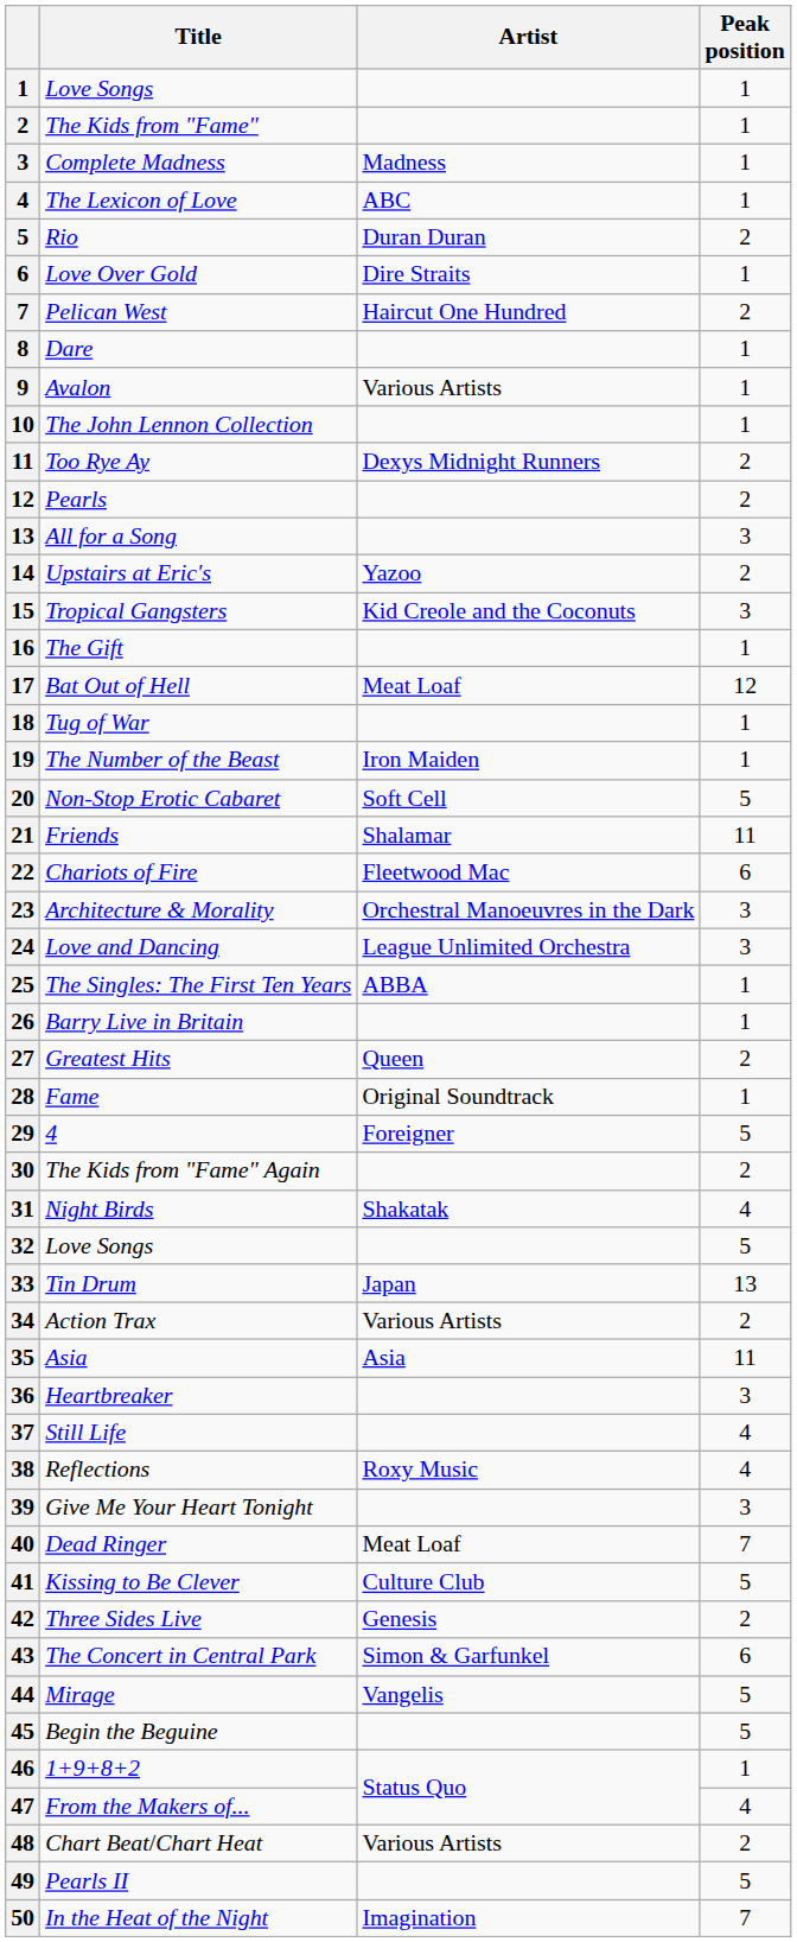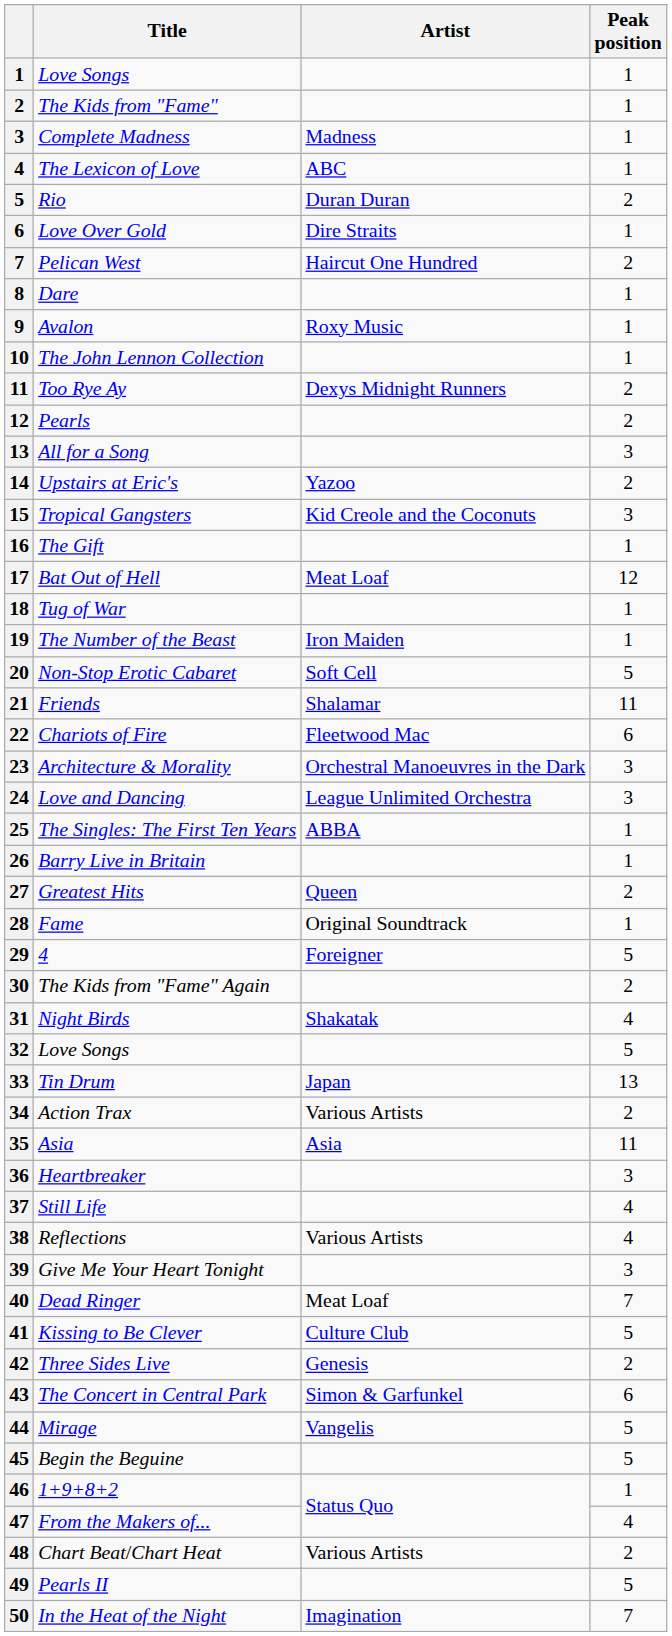 <table class="wikitable sortable plainrowheaders">
 <tr>
 <th scope=col></th>
 <th scope=col>Title</th>
 <th scope=col>Artist</th>
 <th scope=col>Peak<br>position</th>
 </tr>
 <tr>
 <th scope=row style="text-align:center;">1</th>
 <td><em><a href='#'>Love Songs</a></em></td>
 <td></td>
 <td align="center">1</td>
 </tr>
 <tr>
 <th scope=row style="text-align:center;">2</th>
 <td><em><a href='#'>The Kids from "Fame"</a></em></td>
 <td></td>
 <td align="center">1</td>
 </tr>
 <tr>
 <th scope=row style="text-align:center;">3</th>
 <td><em><a href='#'>Complete Madness</a></em></td>
 <td><a href='#'>Madness</a></td>
 <td align="center">1</td>
 </tr>
 <tr>
 <th scope=row style="text-align:center;">4</th>
 <td><em><a href='#'>The Lexicon of Love</a></em></td>
 <td><a href='#'>ABC</a></td>
 <td align="center">1</td>
 </tr>
 <tr>
 <th scope=row style="text-align:center;">5</th>
 <td><em><a href='#'>Rio</a></em></td>
 <td><a href='#'>Duran Duran</a></td>
 <td align="center">2</td>
 </tr>
 <tr>
 <th scope=row style="text-align:center;">6</th>
 <td><em><a href='#'>Love Over Gold</a></em></td>
 <td><a href='#'>Dire Straits</a></td>
 <td align="center">1</td>
 </tr>
 <tr>
 <th scope=row style="text-align:center;">7</th>
 <td><em><a href='#'>Pelican West</a></em></td>
 <td><a href='#'>Haircut One Hundred</a></td>
 <td align="center">2</td>
 </tr>
 <tr>
 <th scope=row style="text-align:center;">8</th>
 <td><em><a href='#'>Dare</a></em></td>
 <td></td>
 <td align="center">1</td>
 </tr>
 <tr>
 <th scope=row style="text-align:center;">9</th>
 <td><em><a href='#'>Avalon</a></em></td>
-<td>Various Artists</td>
+<td><a href='#'>Roxy Music</a></td>
 <td align="center">1</td>
 </tr>
 <tr>
 <th scope=row style="text-align:center;">10</th>
 <td><em><a href='#'>The John Lennon Collection</a></em></td>
 <td></td>
 <td align="center">1</td>
 </tr>
 <tr>
 <th scope=row style="text-align:center;">11</th>
 <td><em><a href='#'>Too Rye Ay</a></em></td>
 <td><a href='#'>Dexys Midnight Runners</a></td>
 <td align="center">2</td>
 </tr>
 <tr>
 <th scope=row style="text-align:center;">12</th>
 <td><em><a href='#'>Pearls</a></em></td>
 <td></td>
 <td align="center">2</td>
 </tr>
 <tr>
 <th scope=row style="text-align:center;">13</th>
 <td><em><a href='#'>All for a Song</a></em></td>
 <td></td>
 <td align="center">3</td>
 </tr>
 <tr>
 <th scope=row style="text-align:center;">14</th>
 <td><em><a href='#'>Upstairs at Eric's</a></em></td>
 <td><a href='#'>Yazoo</a></td>
 <td align="center">2</td>
 </tr>
 <tr>
 <th scope=row style="text-align:center;">15</th>
 <td><em><a href='#'>Tropical Gangsters</a></em></td>
 <td><a href='#'>Kid Creole and the Coconuts</a></td>
 <td align="center">3</td>
 </tr>
 <tr>
 <th scope=row style="text-align:center;">16</th>
 <td><em><a href='#'>The Gift</a></em></td>
 <td></td>
 <td align="center">1</td>
 </tr>
 <tr>
 <th scope=row style="text-align:center;">17</th>
 <td><em><a href='#'>Bat Out of Hell</a></em></td>
 <td><a href='#'>Meat Loaf</a></td>
 <td align="center">12</td>
 </tr>
 <tr>
 <th scope=row style="text-align:center;">18</th>
 <td><em><a href='#'>Tug of War</a></em></td>
 <td></td>
 <td align="center">1</td>
 </tr>
 <tr>
 <th scope=row style="text-align:center;">19</th>
 <td><em><a href='#'>The Number of the Beast</a></em></td>
 <td><a href='#'>Iron Maiden</a></td>
 <td align="center">1</td>
 </tr>
 <tr>
 <th scope=row style="text-align:center;">20</th>
 <td><em><a href='#'>Non-Stop Erotic Cabaret</a></em></td>
 <td><a href='#'>Soft Cell</a></td>
 <td align="center">5</td>
 </tr>
 <tr>
 <th scope=row style="text-align:center;">21</th>
 <td><em><a href='#'>Friends</a></em></td>
 <td><a href='#'>Shalamar</a></td>
 <td align="center">11</td>
 </tr>
 <tr>
 <th scope=row style="text-align:center;">22</th>
 <td><em><a href='#'>Chariots of Fire</a></em></td>
 <td><a href='#'>Fleetwood Mac</a></td>
 <td align="center">6</td>
 </tr>
 <tr>
 <th scope=row style="text-align:center;">23</th>
 <td><em><a href='#'>Architecture & Morality</a></em></td>
 <td><a href='#'>Orchestral Manoeuvres in the Dark</a></td>
 <td align="center">3</td>
 </tr>
 <tr>
 <th scope=row style="text-align:center;">24</th>
 <td><em><a href='#'>Love and Dancing</a></em></td>
 <td><a href='#'>League Unlimited Orchestra</a></td>
 <td align="center">3</td>
 </tr>
 <tr>
 <th scope=row style="text-align:center;">25</th>
 <td><em><a href='#'>The Singles: The First Ten Years</a></em></td>
 <td><a href='#'>ABBA</a></td>
 <td align="center">1</td>
 </tr>
 <tr>
 <th scope=row style="text-align:center;">26</th>
 <td><em><a href='#'>Barry Live in Britain</a></em></td>
 <td></td>
 <td align="center">1</td>
 </tr>
 <tr>
 <th scope=row style="text-align:center;">27</th>
 <td><em><a href='#'>Greatest Hits</a></em></td>
 <td><a href='#'>Queen</a></td>
 <td align="center">2</td>
 </tr>
 <tr>
 <th scope=row style="text-align:center;">28</th>
 <td><em><a href='#'>Fame</a></em></td>
 <td>Original Soundtrack</td>
 <td align="center">1</td>
 </tr>
 <tr>
 <th scope=row style="text-align:center;">29</th>
 <td><em><a href='#'>4</a></em></td>
 <td><a href='#'>Foreigner</a></td>
 <td align="center">5</td>
 </tr>
 <tr>
 <th scope=row style="text-align:center;">30</th>
 <td><em>The Kids from "Fame" Again</em></td>
 <td></td>
 <td align="center">2</td>
 </tr>
 <tr>
 <th scope=row style="text-align:center;">31</th>
 <td><em><a href='#'>Night Birds</a></em></td>
 <td><a href='#'>Shakatak</a></td>
 <td align="center">4</td>
 </tr>
 <tr>
 <th scope=row style="text-align:center;">32</th>
 <td><em>Love Songs</em></td>
 <td></td>
 <td align="center">5</td>
 </tr>
 <tr>
 <th scope=row style="text-align:center;">33</th>
 <td><em><a href='#'>Tin Drum</a></em></td>
 <td><a href='#'>Japan</a></td>
 <td align="center">13</td>
 </tr>
 <tr>
 <th scope=row style="text-align:center;">34</th>
 <td><em>Action Trax</em></td>
 <td>Various Artists</td>
 <td align="center">2</td>
 </tr>
 <tr>
 <th scope=row style="text-align:center;">35</th>
 <td><em><a href='#'>Asia</a></em></td>
 <td><a href='#'>Asia</a></td>
 <td align="center">11</td>
 </tr>
 <tr>
 <th scope=row style="text-align:center;">36</th>
 <td><em><a href='#'>Heartbreaker</a></em></td>
 <td></td>
 <td align="center">3</td>
 </tr>
 <tr>
 <th scope=row style="text-align:center;">37</th>
 <td><em><a href='#'>Still Life</a></em></td>
 <td></td>
 <td align="center">4</td>
 </tr>
 <tr>
 <th scope=row style="text-align:center;">38</th>
 <td><em>Reflections</em></td>
-<td><a href='#'>Roxy Music</a></td>
+<td>Various Artists</td>
 <td align="center">4</td>
 </tr>
 <tr>
 <th scope=row style="text-align:center;">39</th>
 <td><em>Give Me Your Heart Tonight</em></td>
 <td></td>
 <td align="center">3</td>
 </tr>
 <tr>
 <th scope=row style="text-align:center;">40</th>
 <td><em><a href='#'>Dead Ringer</a></em></td>
 <td>Meat Loaf</td>
 <td align="center">7</td>
 </tr>
 <tr>
 <th scope=row style="text-align:center;">41</th>
 <td><em><a href='#'>Kissing to Be Clever</a></em></td>
 <td><a href='#'>Culture Club</a></td>
 <td align="center">5</td>
 </tr>
 <tr>
 <th scope=row style="text-align:center;">42</th>
 <td><em><a href='#'>Three Sides Live</a></em></td>
 <td><a href='#'>Genesis</a></td>
 <td align="center">2</td>
 </tr>
 <tr>
 <th scope=row style="text-align:center;">43</th>
 <td><em><a href='#'>The Concert in Central Park</a></em></td>
 <td><a href='#'>Simon & Garfunkel</a></td>
 <td align="center">6</td>
 </tr>
 <tr>
 <th scope=row style="text-align:center;">44</th>
 <td><em><a href='#'>Mirage</a></em></td>
 <td><a href='#'>Vangelis</a></td>
 <td align="center">5</td>
 </tr>
 <tr>
 <th scope=row style="text-align:center;">45</th>
 <td><em>Begin the Beguine</em></td>
 <td></td>
 <td align="center">5</td>
 </tr>
 <tr>
 <th scope=row style="text-align:center;">46</th>
 <td><em><a href='#'>1+9+8+2</a></em></td>
 <td rowspan=2><a href='#'>Status Quo</a></td>
 <td align="center">1</td>
 </tr>
 <tr>
 <th scope=row style="text-align:center;">47</th>
 <td><em><a href='#'>From the Makers of...</a></em></td>
 <td align="center">4</td>
 </tr>
 <tr>
 <th scope=row style="text-align:center;">48</th>
 <td><em>Chart Beat</em>/<em>Chart Heat</em></td>
 <td>Various Artists</td>
 <td align="center">2</td>
 </tr>
 <tr>
 <th scope=row style="text-align:center;">49</th>
 <td><em><a href='#'>Pearls II</a></em></td>
 <td></td>
 <td align="center">5</td>
 </tr>
 <tr>
 <th scope=row style="text-align:center;">50</th>
 <td><em><a href='#'>In the Heat of the Night</a></em></td>
 <td><a href='#'>Imagination</a></td>
 <td align="center">7</td>
 </tr>
 </table>
